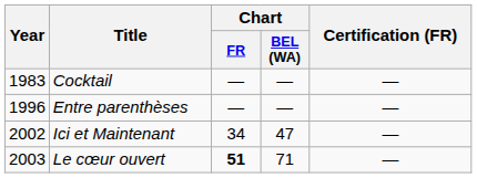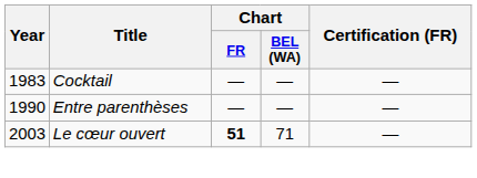 <table class="wikitable">
 <tr>
 <th rowspan="2" width="33">Year</th>
 <th rowspan="2" width="150">Title</th>
 <th colspan="2">Chart</th>
 <th rowspan="2" width="150">Certification (FR)</th>
 </tr>
 <tr>
 <th style="width:3em;font-size:85%"><a href='#'>FR</a><br></th>
 <th style="width:3em;font-size:85%"><a href='#'>BEL</a> (WA)<br></th>
 </tr>
 <tr>
 <td align="center">1983</td>
 <td><em>Cocktail</em></td>
 <td align="center">—</td>
 <td align="center">—</td>
 <td align="center">—</td>
 </tr>
 <tr>
-<td align="center">1996</td>
+<td align="center">1990</td>
 <td><em>Entre parenthèses</em></td>
 <td align="center">—</td>
 <td align="center">—</td>
-<td align="center">—</td>
-</tr>
-<tr>
-<td align="center">2002</td>
-<td><em>Ici et Maintenant</em></td>
-<td align="center">34</td>
-<td align="center">47</td>
 <td align="center">—</td>
 </tr>
 <tr>
 <td align="center">2003</td>
 <td><em>Le cœur ouvert</em></td>
 <td align="center"><strong>51</strong></td>
 <td align="center">71</td>
 <td align="center">—</td>
 </tr>
 </table>
